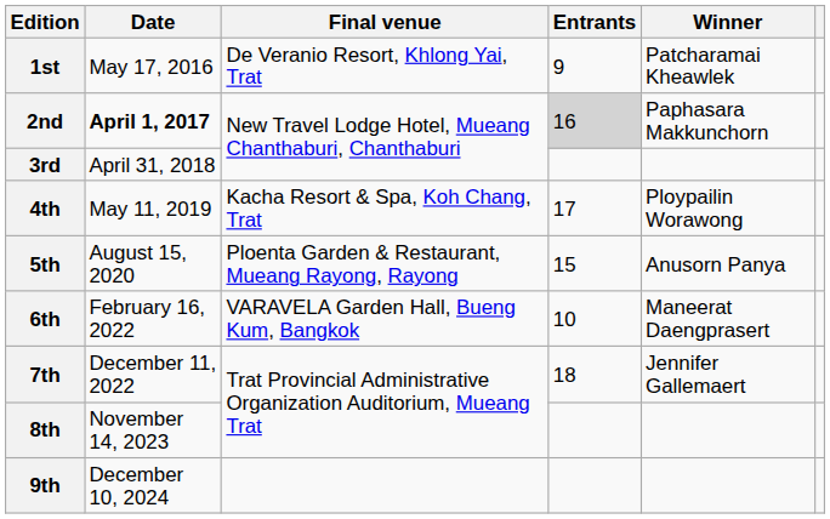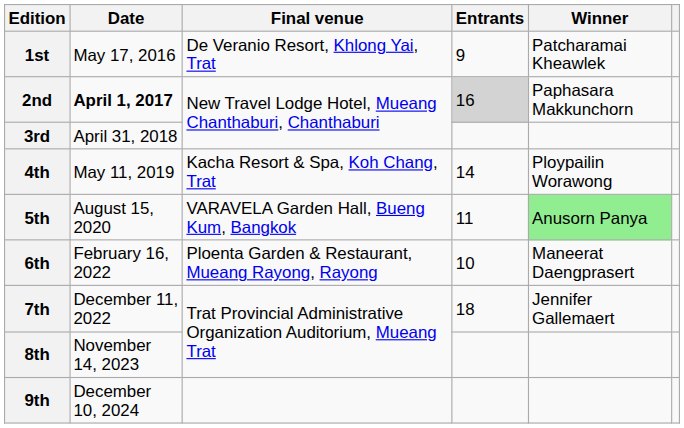 <table class="wikitable defaultcenter col2left col3left col5left" style="font-size:95%;">
 <tr>
 <th>Edition</th>
 <th>Date</th>
 <th>Final venue</th>
 <th>Entrants</th>
 <th>Winner</th>
 <th></th>
 </tr>
 <tr>
 <th>1st</th>
 <td>May 17, 2016</td>
 <td>De Veranio Resort, <a href='#'>Khlong Yai</a>, <a href='#'>Trat</a></td>
 <td>9</td>
 <td>Patcharamai Kheawlek</td>
 <td></td>
 </tr>
 <tr>
 <th>2nd</th>
 <td><strong>April 1, 2017</strong></td>
 <td rowspan=2>New Travel Lodge Hotel, <a href='#'>Mueang Chanthaburi</a>, <a href='#'>Chanthaburi</a></td>
 <td style="background: lightgrey;">16</td>
 <td>Paphasara Makkunchorn</td>
 <td></td>
 </tr>
 <tr>
 <th>3rd</th>
 <td>April 31, 2018</td>
 <td></td>
 <td></td>
 <td></td>
 </tr>
 <tr>
 <th>4th</th>
 <td>May 11, 2019</td>
 <td>Kacha Resort & Spa, <a href='#'>Koh Chang</a>, <a href='#'>Trat</a></td>
-<td>17</td>
+<td>14</td>
 <td>Ploypailin Worawong</td>
 <td></td>
 </tr>
 <tr>
 <th>5th</th>
 <td>August 15, 2020</td>
-<td>Ploenta Garden & Restaurant, <a href='#'>Mueang Rayong</a>, <a href='#'>Rayong</a></td>
-<td>15</td>
-<td>Anusorn Panya</td>
+<td>VARAVELA Garden Hall, <a href='#'>Bueng Kum</a>, <a href='#'>Bangkok</a></td>
+<td>11</td>
+<td style="background: lightgreen;">Anusorn Panya</td>
 <td></td>
 </tr>
 <tr>
 <th>6th</th>
 <td>February 16, 2022</td>
-<td>VARAVELA Garden Hall, <a href='#'>Bueng Kum</a>, <a href='#'>Bangkok</a></td>
+<td>Ploenta Garden & Restaurant, <a href='#'>Mueang Rayong</a>, <a href='#'>Rayong</a></td>
 <td>10</td>
 <td>Maneerat Daengprasert</td>
 <td></td>
 </tr>
 <tr>
 <th>7th</th>
 <td>December 11, 2022</td>
 <td rowspan=2>Trat Provincial Administrative Organization Auditorium, <a href='#'>Mueang Trat</a></td>
 <td>18</td>
 <td>Jennifer Gallemaert</td>
 <td></td>
 </tr>
 <tr>
 <th>8th</th>
 <td>November 14, 2023</td>
 <td></td>
 <td></td>
 <td></td>
 </tr>
 <tr>
 <th>9th</th>
 <td>December 10, 2024</td>
 <td></td>
 <td></td>
 <td></td>
 <td></td>
 </tr>
 </table>
